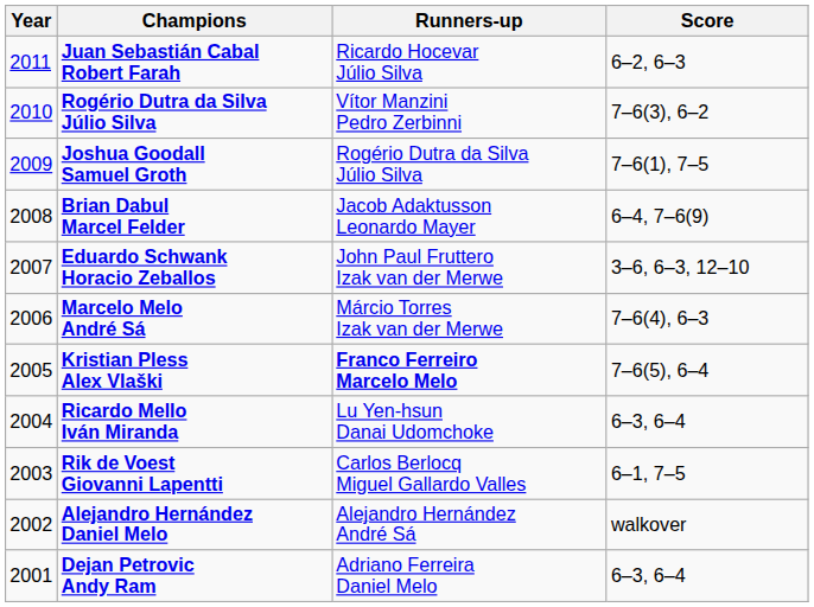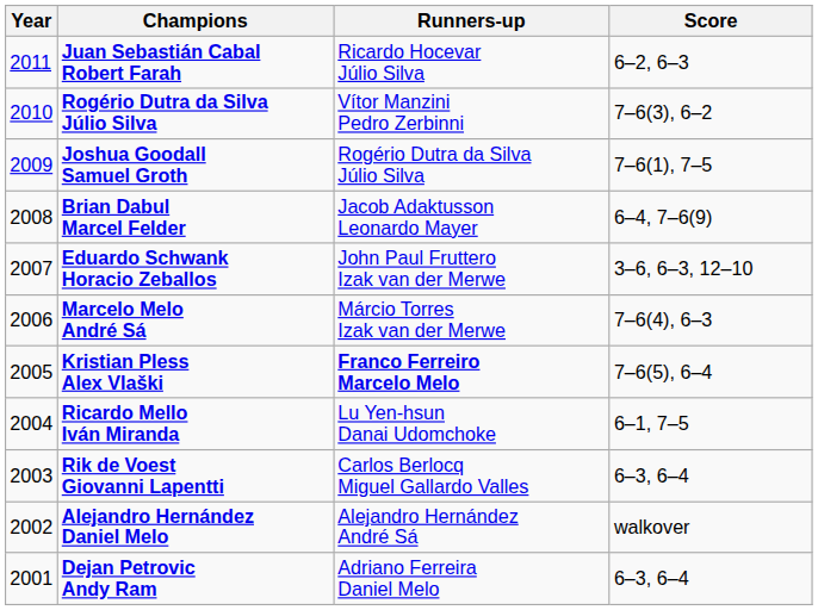 <table class="wikitable" style="font-size:90%">
 <tr>
 <th>Year</th>
 <th width="200">Champions</th>
 <th width="200">Runners-up</th>
 <th width="145">Score</th>
 </tr>
 <tr>
 <td><a href='#'>2011</a></td>
 <td> <strong><a href='#'>Juan Sebastián Cabal</a></strong> <br>  <strong><a href='#'>Robert Farah</a></strong></td>
 <td> <a href='#'>Ricardo Hocevar</a> <br>  <a href='#'>Júlio Silva</a></td>
 <td>6–2, 6–3</td>
 </tr>
 <tr>
 <td><a href='#'>2010</a></td>
 <td> <strong><a href='#'>Rogério Dutra da Silva</a></strong><br> <strong><a href='#'>Júlio Silva</a></strong></td>
 <td> <a href='#'>Vítor Manzini</a><br> <a href='#'>Pedro Zerbinni</a></td>
 <td>7–6(3), 6–2</td>
 </tr>
 <tr>
 <td><a href='#'>2009</a></td>
 <td> <strong><a href='#'>Joshua Goodall</a></strong><br> <strong><a href='#'>Samuel Groth</a></strong></td>
 <td> <a href='#'>Rogério Dutra da Silva</a><br> <a href='#'>Júlio Silva</a></td>
 <td>7–6(1), 7–5</td>
 </tr>
 <tr>
 <td>2008</td>
 <td> <strong><a href='#'>Brian Dabul</a></strong><br> <strong><a href='#'>Marcel Felder</a></strong></td>
 <td> <a href='#'>Jacob Adaktusson</a><br> <a href='#'>Leonardo Mayer</a></td>
 <td>6–4, 7–6(9)</td>
 </tr>
 <tr>
 <td>2007</td>
 <td> <strong><a href='#'>Eduardo Schwank</a></strong><br> <strong><a href='#'>Horacio Zeballos</a></strong></td>
 <td> <a href='#'>John Paul Fruttero</a><br> <a href='#'>Izak van der Merwe</a></td>
 <td>3–6, 6–3, 12–10</td>
 </tr>
 <tr>
 <td>2006</td>
 <td> <strong><a href='#'>Marcelo Melo</a></strong><br> <strong><a href='#'>André Sá</a></strong></td>
 <td> <a href='#'>Márcio Torres</a><br> <a href='#'>Izak van der Merwe</a></td>
 <td>7–6(4), 6–3</td>
 </tr>
 <tr>
 <td>2005</td>
 <td> <strong><a href='#'>Kristian Pless</a></strong><br> <strong><a href='#'>Alex Vlaški</a></strong></td>
 <td><strong> <a href='#'>Franco Ferreiro</a><br> <a href='#'>Marcelo Melo</a></strong></td>
 <td>7–6(5), 6–4</td>
 </tr>
 <tr>
 <td>2004</td>
 <td> <strong><a href='#'>Ricardo Mello</a></strong><br> <strong><a href='#'>Iván Miranda</a></strong></td>
 <td> <a href='#'>Lu Yen-hsun</a><br> <a href='#'>Danai Udomchoke</a></td>
-<td>6–3, 6–4</td>
+<td>6–1, 7–5</td>
 </tr>
 <tr>
 <td>2003</td>
 <td> <strong><a href='#'>Rik de Voest</a></strong><br> <strong><a href='#'>Giovanni Lapentti</a></strong></td>
 <td> <a href='#'>Carlos Berlocq</a><br> <a href='#'>Miguel Gallardo Valles</a></td>
-<td>6–1, 7–5</td>
+<td>6–3, 6–4</td>
 </tr>
 <tr>
 <td>2002</td>
 <td> <strong><a href='#'>Alejandro Hernández</a></strong><br> <strong><a href='#'>Daniel Melo</a></strong></td>
 <td> <a href='#'>Alejandro Hernández</a><br> <a href='#'>André Sá</a></td>
 <td>walkover</td>
 </tr>
 <tr>
 <td>2001</td>
 <td> <strong><a href='#'>Dejan Petrovic</a></strong><br> <strong><a href='#'>Andy Ram</a></strong></td>
 <td> <a href='#'>Adriano Ferreira</a><br> <a href='#'>Daniel Melo</a></td>
 <td>6–3, 6–4</td>
 </tr>
 </table>
